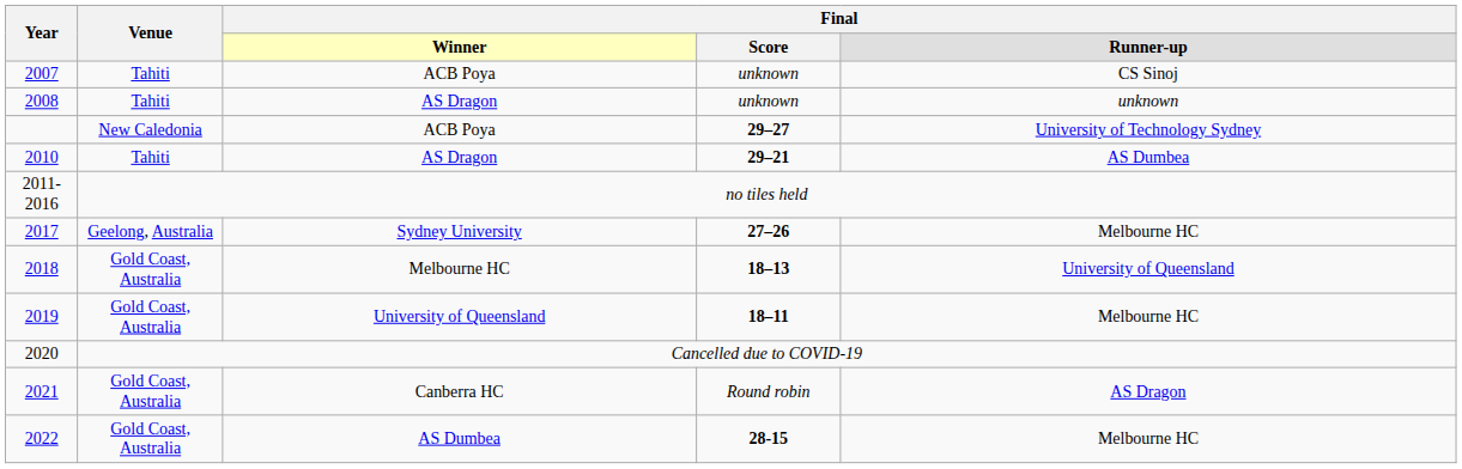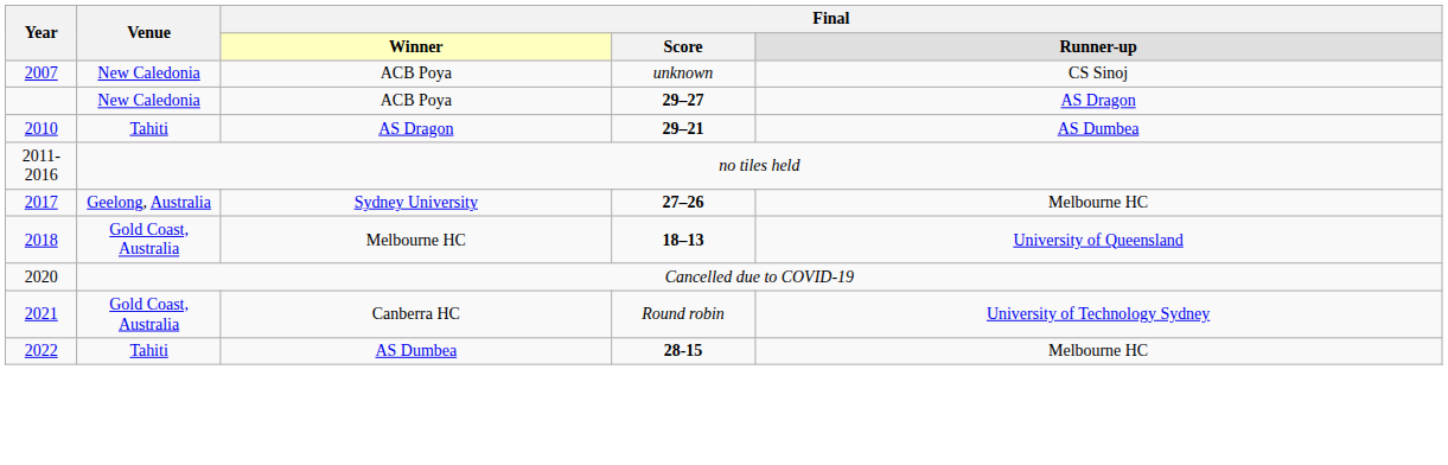 <table class="wikitable" style="font-size: 90%; text-align: center;">
 <tr>
 <th rowspan="2" width="5%">Year</th>
 <th rowspan="2" width="10%">Venue</th>
 <th colspan="3">Final</th>
 </tr>
 <tr>
 <td style="text-align:center;background:#ffffbf;"><strong>Winner</strong></td>
 <th width="10%">Score</th>
 <td style="text-align:center; background:#dfdfdf;"><strong>Runner-up</strong></td>
 </tr>
 <tr>
 <td><a href='#'>2007</a></td>
-<td><a href='#'>Tahiti</a></td>
+<td><a href='#'>New Caledonia</a></td>
 <td> ACB Poya</td>
 <td><em>unknown</em></td>
 <td> CS Sinoj</td>
-</tr>
-<tr>
-<td><a href='#'>2008</a></td>
-<td><a href='#'>Tahiti</a></td>
-<td> <a href='#'>AS Dragon</a></td>
-<td><em>unknown</em></td>
-<td><em>unknown</em></td>
 </tr>
 <tr>
 <td></td>
 <td><a href='#'>New Caledonia</a></td>
 <td> ACB Poya</td>
 <td><strong>29–27</strong></td>
-<td> <a href='#'>University of Technology Sydney</a></td>
+<td> <a href='#'>AS Dragon</a></td>
 </tr>
 <tr>
 <td><a href='#'>2010</a></td>
 <td><a href='#'>Tahiti</a></td>
 <td> <a href='#'>AS Dragon</a></td>
 <td><strong>29–21</strong></td>
 <td> <a href='#'>AS Dumbea</a></td>
 </tr>
 <tr>
 <td>2011-2016</td>
 <td colspan=4><em>no tiles held</em></td>
 </tr>
 <tr>
 <td><a href='#'>2017</a></td>
 <td><a href='#'>Geelong</a>, <a href='#'>Australia</a></td>
 <td> <a href='#'>Sydney University</a></td>
 <td><strong>27–26</strong></td>
 <td> Melbourne HC</td>
 </tr>
 <tr>
 <td><a href='#'>2018</a></td>
 <td><a href='#'>Gold Coast, Australia</a></td>
 <td> Melbourne HC</td>
 <td><strong>18–13</strong></td>
 <td> <a href='#'>University of Queensland</a></td>
 </tr>
 <tr>
-<td><a href='#'>2019</a></td>
-<td><a href='#'>Gold Coast, Australia</a></td>
-<td> <a href='#'>University of Queensland</a></td>
-<td><strong>18–11</strong></td>
-<td> Melbourne HC</td>
-</tr>
-<tr>
 <td>2020</td>
 <td colspan=4><em>Cancelled due to COVID-19</em></td>
 </tr>
 <tr>
 <td><a href='#'>2021</a></td>
 <td><a href='#'>Gold Coast, Australia</a></td>
 <td> Canberra HC</td>
 <td><em>Round robin</em></td>
-<td> <a href='#'>AS Dragon</a></td>
+<td> <a href='#'>University of Technology Sydney</a></td>
 </tr>
 <tr>
 <td><a href='#'>2022</a></td>
-<td><a href='#'>Gold Coast, Australia</a></td>
+<td><a href='#'>Tahiti</a></td>
 <td> <a href='#'>AS Dumbea</a></td>
 <td><strong>28-15</strong></td>
 <td> Melbourne HC</td>
 </tr>
 </table>
